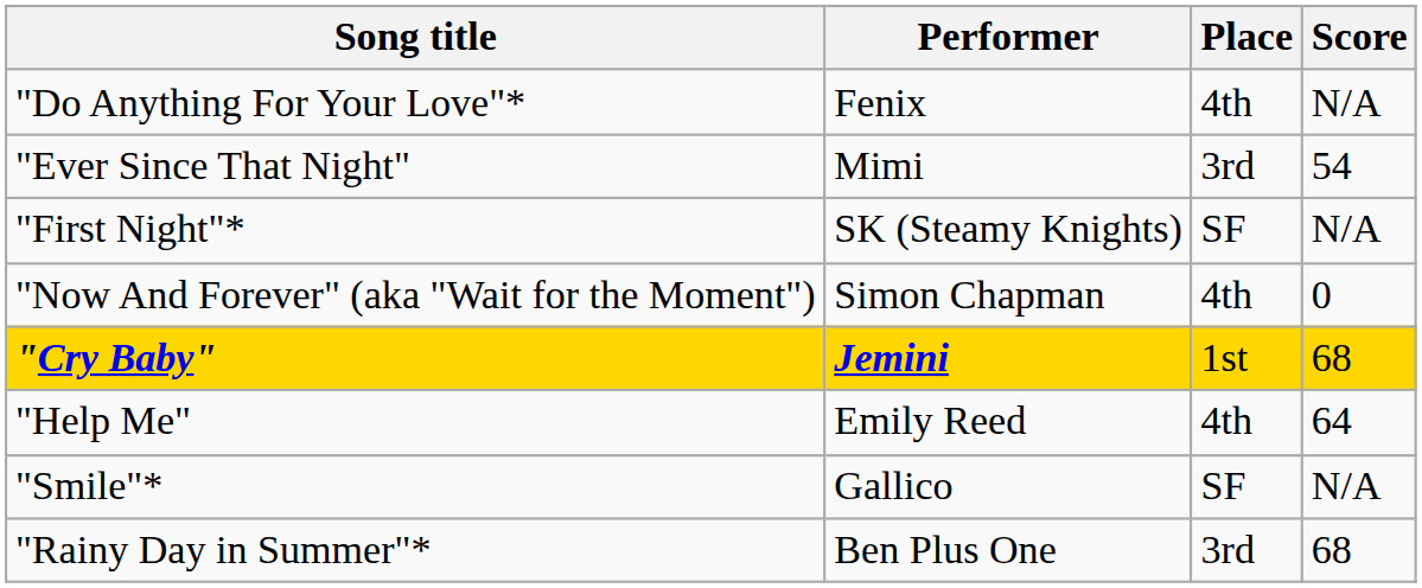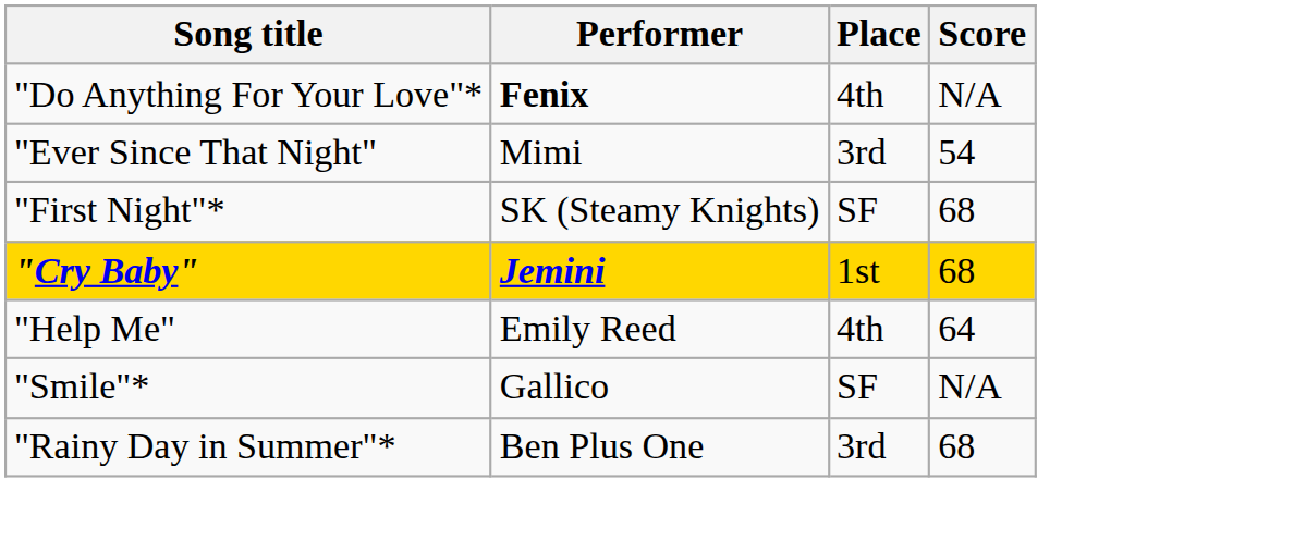 <table class="sortable wikitable">
 <tr>
 <th>Song title</th>
 <th>Performer</th>
 <th>Place</th>
 <th>Score</th>
 </tr>
 <tr>
 <td>"Do Anything For Your Love"*</td>
-<td>Fenix</td>
+<td><strong>Fenix</strong></td>
 <td>4th</td>
 <td>N/A</td>
 </tr>
 <tr>
 <td>"Ever Since That Night"</td>
 <td>Mimi</td>
 <td>3rd</td>
 <td>54</td>
 </tr>
 <tr>
 <td>"First Night"*</td>
 <td>SK (Steamy Knights)</td>
 <td>SF</td>
-<td>N/A</td>
-</tr>
-<tr>
-<td>"Now And Forever" (aka "Wait for the Moment")</td>
-<td>Simon Chapman</td>
-<td>4th</td>
-<td>0</td>
+<td>68</td>
 </tr>
 <tr style="background:gold;">
 <td><strong><em>"<a href='#'>Cry Baby</a>"</em></strong></td>
 <td><strong><em><a href='#'>Jemini</a></em></strong></td>
 <td>1st</td>
 <td>68</td>
 </tr>
 <tr>
 <td>"Help Me"</td>
 <td>Emily Reed</td>
 <td>4th</td>
 <td>64</td>
 </tr>
 <tr>
 <td>"Smile"*</td>
 <td>Gallico</td>
 <td>SF</td>
 <td>N/A</td>
 </tr>
 <tr>
 <td>"Rainy Day in Summer"*</td>
 <td>Ben Plus One</td>
 <td>3rd</td>
 <td>68</td>
 </tr>
 </table>
